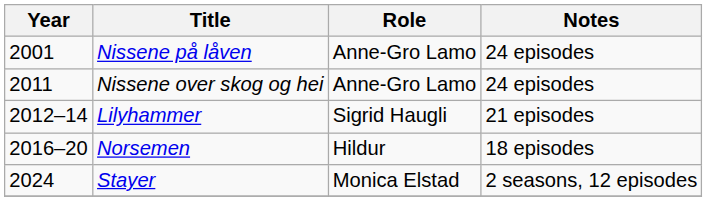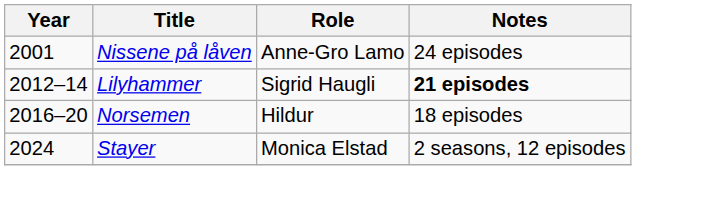 <table class="wikitable sortable">
 <tr>
 <th>Year</th>
 <th>Title</th>
 <th>Role</th>
 <th class="unsortable">Notes</th>
 </tr>
 <tr>
 <td>2001</td>
 <td><em><a href='#'>Nissene på låven</a></em></td>
 <td>Anne-Gro Lamo</td>
 <td>24 episodes</td>
 </tr>
 <tr>
-<td>2011</td>
-<td><em>Nissene over skog og hei</em></td>
-<td>Anne-Gro Lamo</td>
-<td>24 episodes</td>
-</tr>
-<tr>
 <td>2012–14</td>
 <td><em><a href='#'>Lilyhammer</a></em></td>
 <td>Sigrid Haugli</td>
-<td>21 episodes</td>
+<td><strong>21 episodes</strong></td>
 </tr>
 <tr>
 <td>2016–20</td>
 <td><em><a href='#'>Norsemen</a></em></td>
 <td>Hildur</td>
 <td>18 episodes</td>
 </tr>
 <tr>
 <td>2024</td>
 <td><em><a href='#'>Stayer</a></em></td>
 <td>Monica Elstad</td>
 <td>2 seasons, 12 episodes</td>
 </tr>
 <tr>
 </tr>
 </table>
